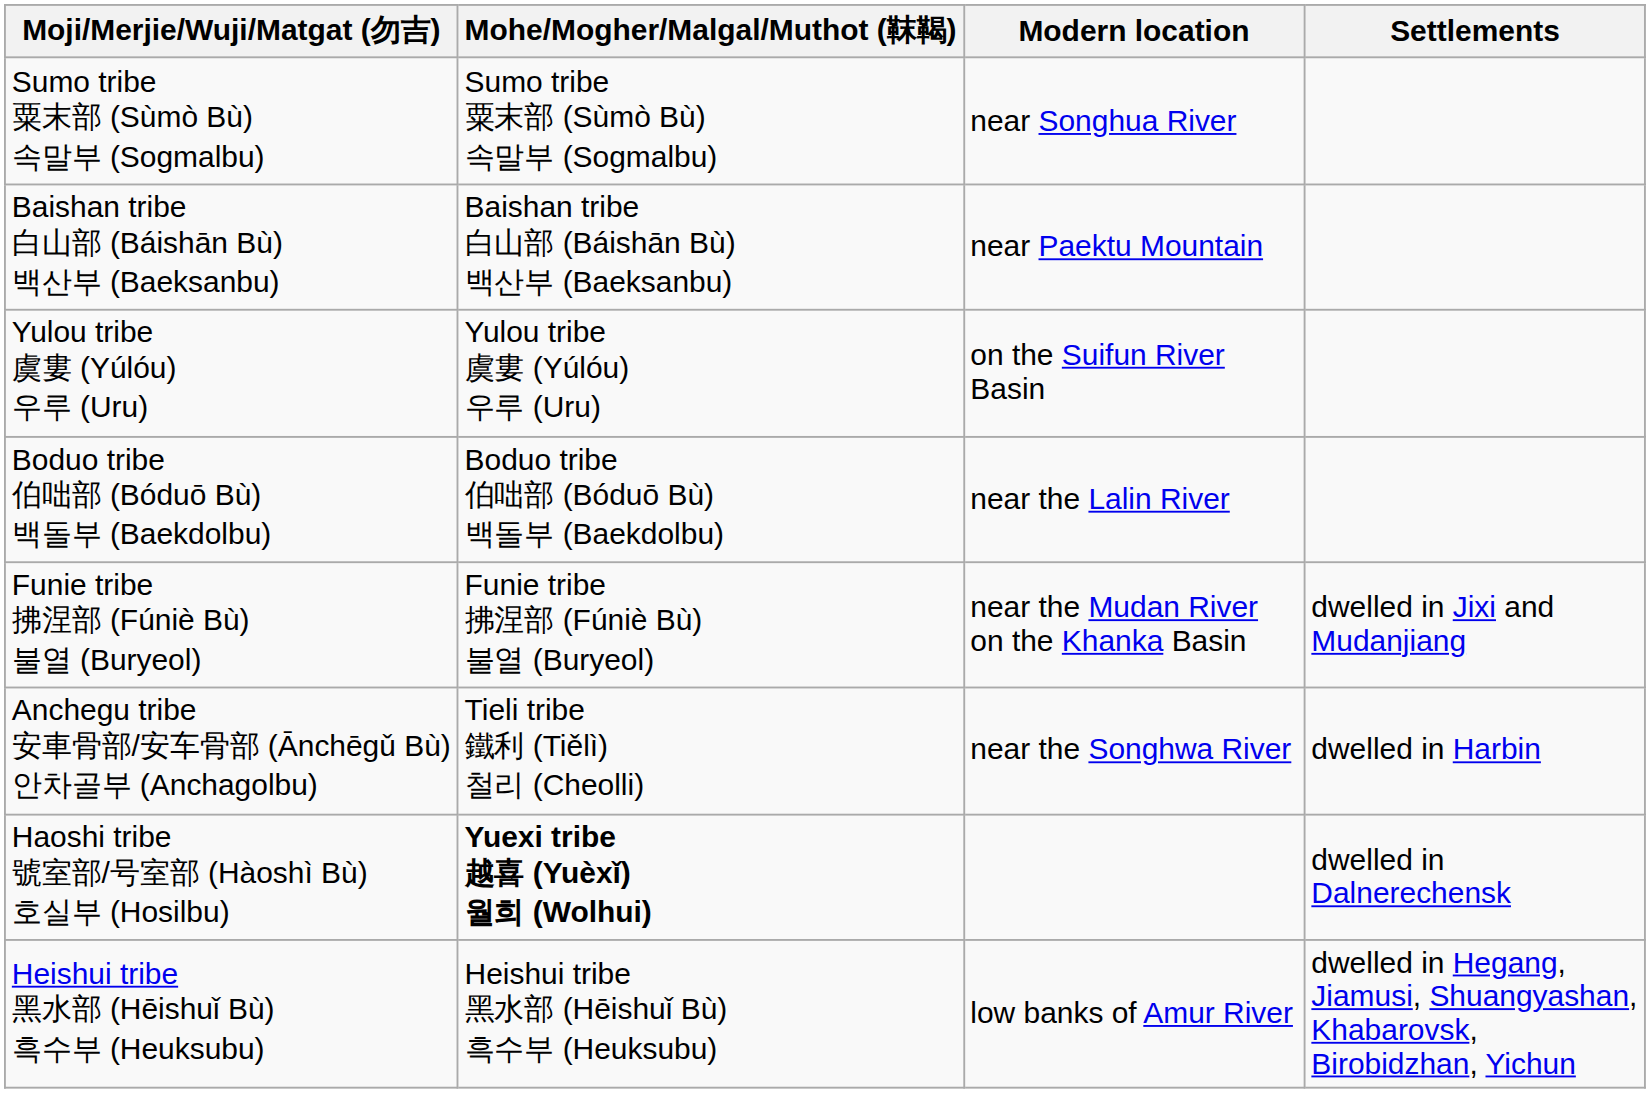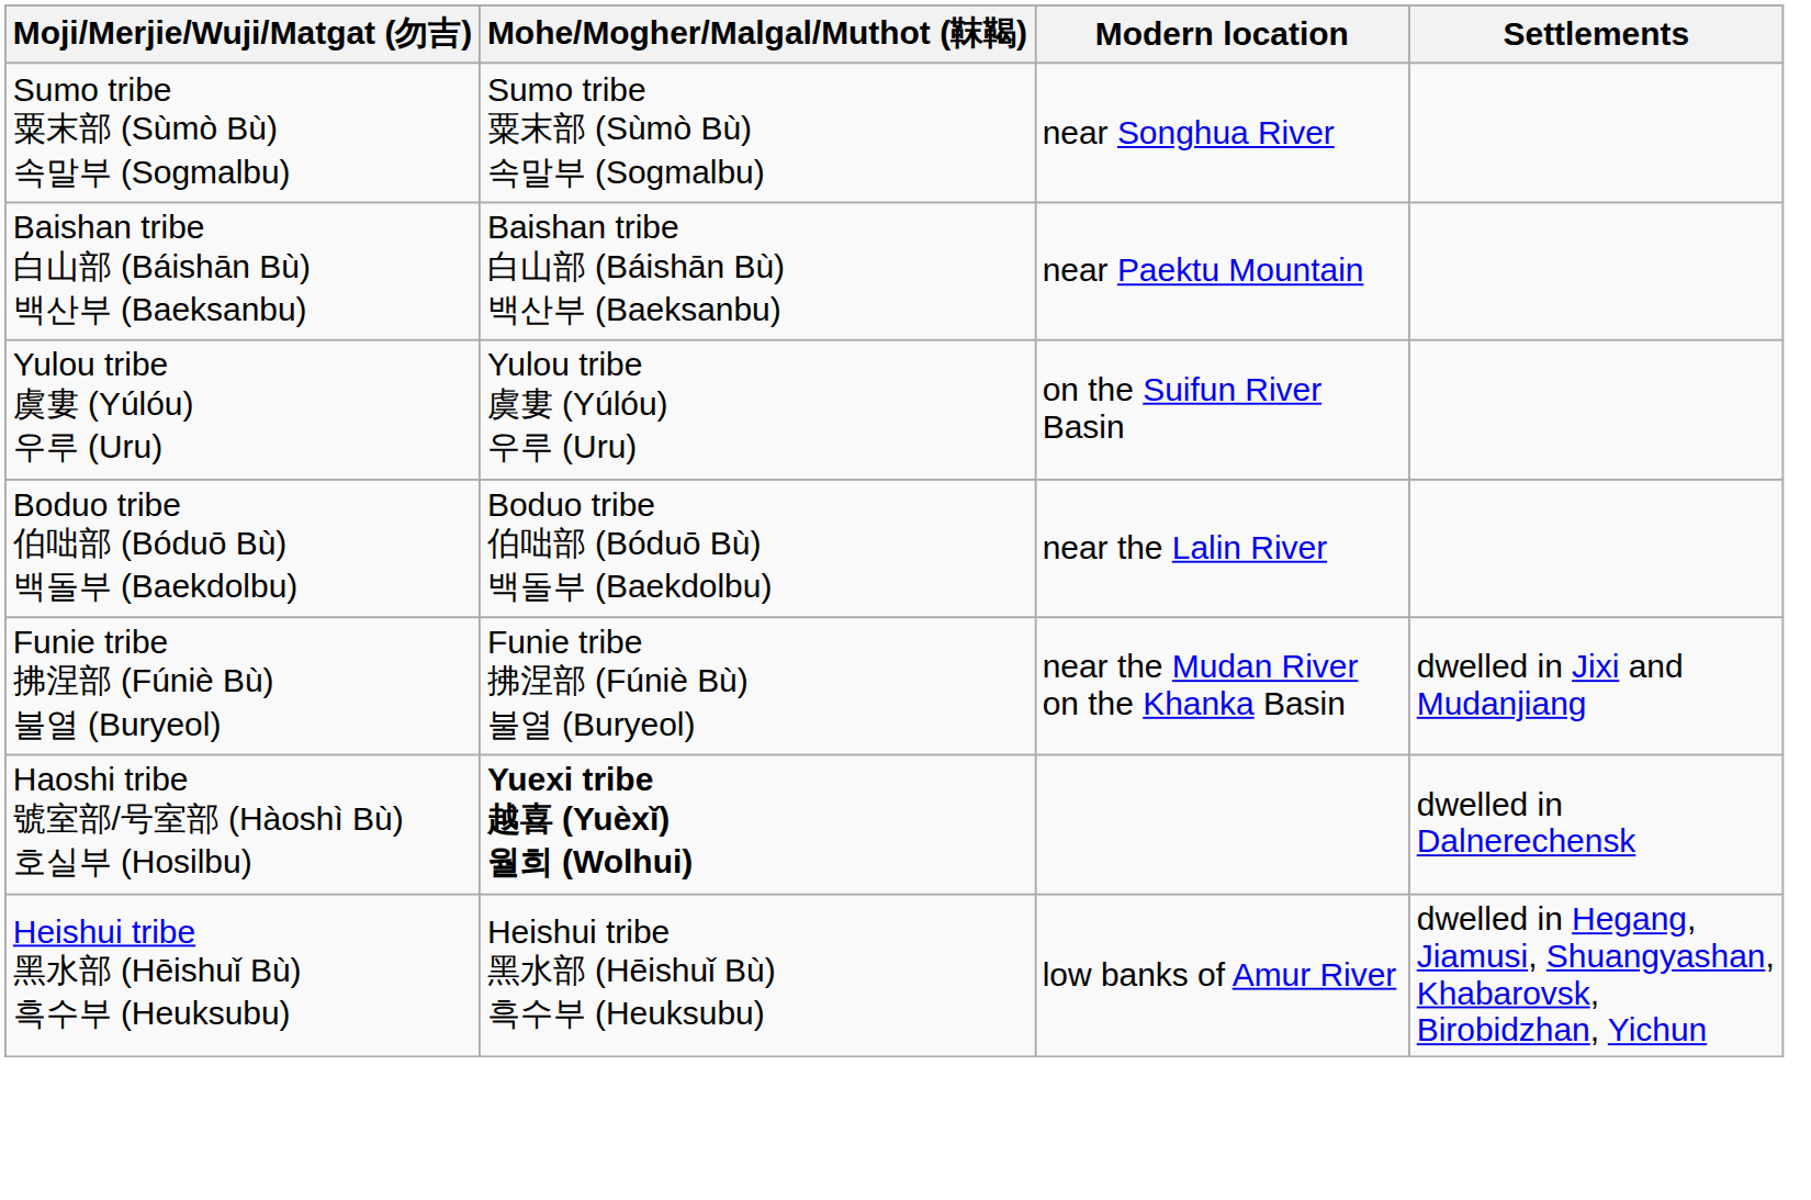 <table class="wikitable">
 <tr>
 <th>Moji/Merjie/Wuji/Matgat (勿吉)</th>
 <th>Mohe/Mogher/Malgal/Muthot (靺鞨)</th>
 <th width=175>Modern location</th>
 <th width=175>Settlements</th>
 </tr>
 <tr>
 <td>Sumo tribe<br>粟末部 (Sùmò Bù)<br>속말부 (Sogmalbu)</td>
 <td>Sumo tribe<br>粟末部 (Sùmò Bù)<br>속말부 (Sogmalbu)</td>
 <td>near <a href='#'>Songhua River</a></td>
 <td></td>
 </tr>
 <tr>
 <td>Baishan tribe<br>白山部 (Báishān Bù)<br>백산부 (Baeksanbu)</td>
 <td>Baishan tribe<br>白山部 (Báishān Bù)<br>백산부 (Baeksanbu)</td>
 <td>near <a href='#'>Paektu Mountain</a></td>
 <td></td>
 </tr>
 <tr>
 <td>Yulou tribe <br>虞婁 (Yúlóu)<br>우루 (Uru)</td>
 <td>Yulou tribe <br>虞婁 (Yúlóu)<br>우루 (Uru)</td>
 <td>on the <a href='#'>Suifun River</a> Basin</td>
 <td></td>
 </tr>
 <tr>
 <td>Boduo tribe <br>伯咄部 (Bóduō Bù)<br>백돌부 (Baekdolbu)</td>
 <td>Boduo tribe <br>伯咄部 (Bóduō Bù)<br>백돌부 (Baekdolbu)</td>
 <td>near the <a href='#'>Lalin River</a></td>
 <td></td>
 </tr>
 <tr>
 <td>Funie tribe <br> 拂涅部 (Fúniè Bù)<br> 불열 (Buryeol)</td>
 <td>Funie tribe <br> 拂涅部 (Fúniè Bù)<br> 불열 (Buryeol)</td>
 <td>near the <a href='#'>Mudan River</a> on the <a href='#'>Khanka</a> Basin</td>
 <td>dwelled in <a href='#'>Jixi</a> and <a href='#'>Mudanjiang</a></td>
 </tr>
 <tr>
-<td>Anchegu tribe <br>安車骨部/安车骨部 (Ānchēgǔ Bù)<br> 안차골부 (Anchagolbu)</td>
-<td>Tieli tribe <br>鐵利 (Tiělì)<br> 철리 (Cheolli)</td>
-<td>near the <a href='#'>Songhwa River</a></td>
-<td>dwelled in <a href='#'>Harbin</a></td>
-</tr>
-<tr>
 <td>Haoshi tribe <br>號室部/号室部 (Hàoshì Bù)<br>호실부 (Hosilbu)</td>
 <td><strong>Yuexi tribe <br> 越喜 (Yuèxǐ)<br> 월희 (Wolhui)</strong></td>
 <td></td>
 <td>dwelled in <a href='#'>Dalnerechensk</a></td>
 </tr>
 <tr>
 <td><a href='#'>Heishui tribe</a> <br>黑水部 (Hēishuǐ Bù)<br>흑수부 (Heuksubu)</td>
 <td>Heishui tribe <br>黑水部 (Hēishuǐ Bù)<br>흑수부 (Heuksubu)</td>
 <td>low banks of <a href='#'>Amur River</a></td>
 <td>dwelled in <a href='#'>Hegang</a>, <a href='#'>Jiamusi</a>, <a href='#'>Shuangyashan</a>, <a href='#'>Khabarovsk</a>, <a href='#'>Birobidzhan</a>, <a href='#'>Yichun</a></td>
 </tr>
 </table>
